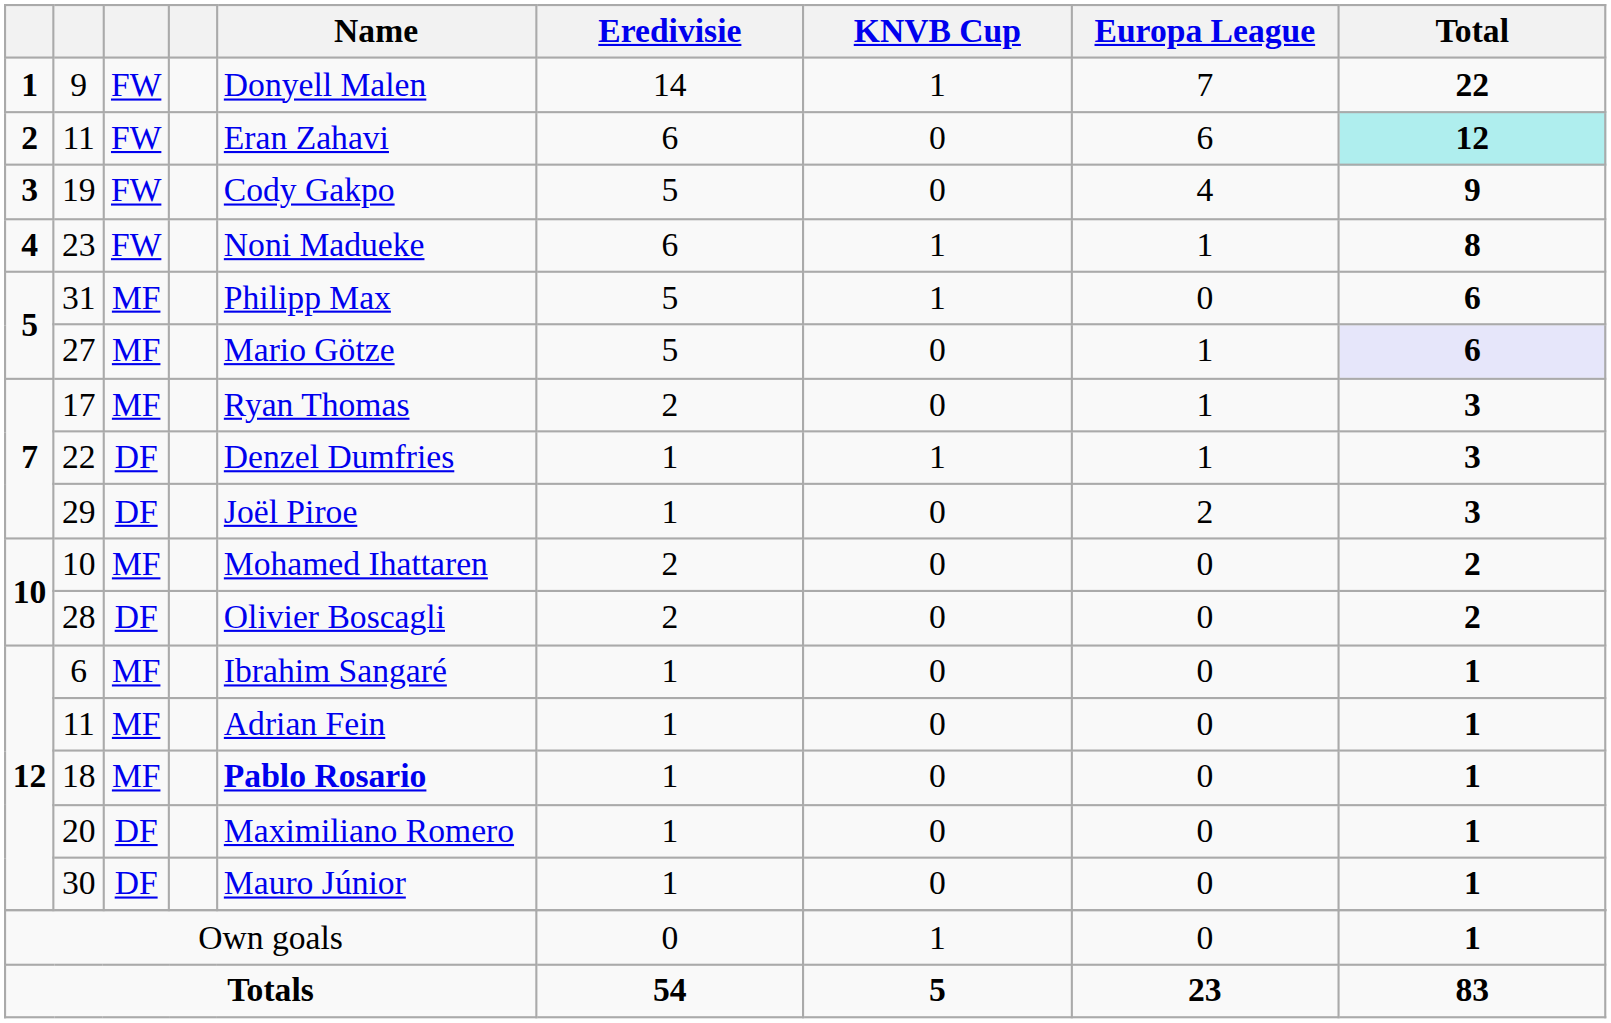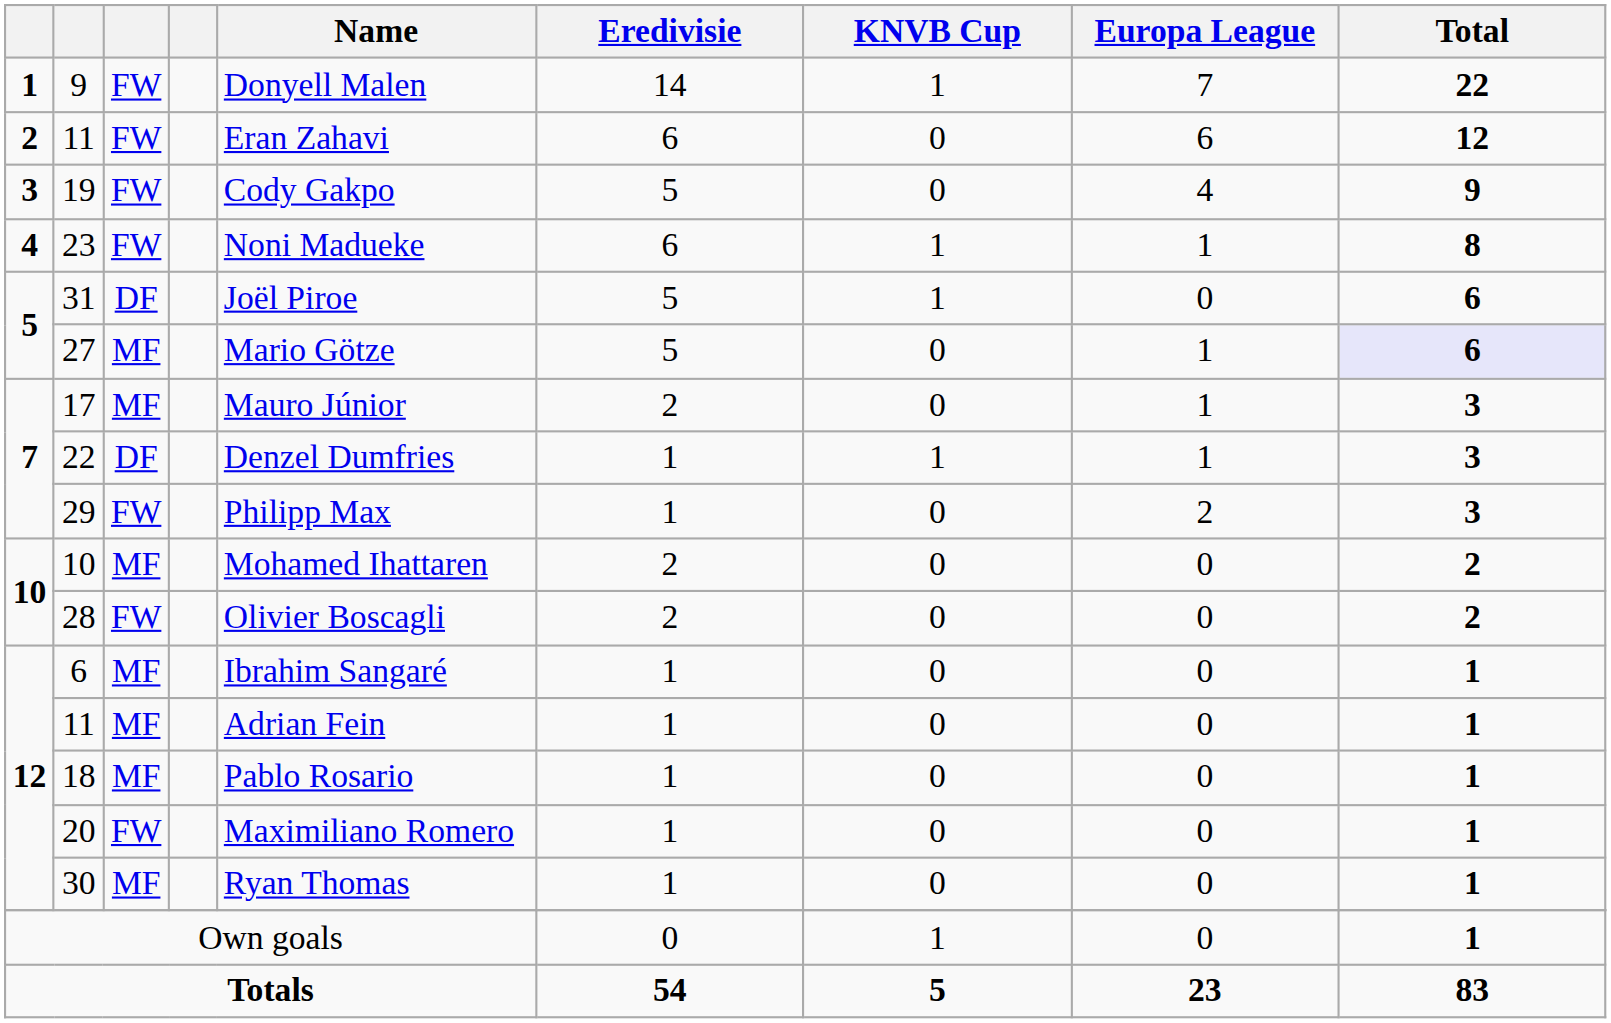 <table class="wikitable" style="text-align:center">
 <tr>
 <th width=15></th>
 <th width=15></th>
 <th width=15></th>
 <th width=15></th>
 <th width=145>Name</th>
 <th width=120><a href='#'>Eredivisie</a></th>
 <th width=120><a href='#'>KNVB Cup</a></th>
 <th width=120><a href='#'>Europa League</a></th>
 <th width=120>Total</th>
 </tr>
 <tr>
 <td rowspan="1"><strong>1</strong></td>
 <td>9</td>
 <td><a href='#'>FW</a></td>
 <td></td>
 <td align=left><a href='#'>Donyell Malen</a></td>
 <td>14</td>
 <td>1</td>
 <td>7</td>
 <td><strong>22</strong></td>
 </tr>
 <tr>
 <td rowspan="1"><strong>2</strong></td>
 <td>11</td>
 <td><a href='#'>FW</a></td>
 <td></td>
 <td align=left><a href='#'>Eran Zahavi</a></td>
 <td>6</td>
 <td>0</td>
 <td>6</td>
-<td style="background: paleturquoise;"><strong>12</strong></td>
+<td><strong>12</strong></td>
 </tr>
 <tr>
 <td rowspan="1"><strong>3</strong></td>
 <td>19</td>
 <td><a href='#'>FW</a></td>
 <td></td>
 <td align=left><a href='#'>Cody Gakpo</a></td>
 <td>5</td>
 <td>0</td>
 <td>4</td>
 <td><strong>9</strong></td>
 </tr>
 <tr>
 <td rowspan="1"><strong>4</strong></td>
 <td>23</td>
 <td><a href='#'>FW</a></td>
 <td></td>
 <td align=left><a href='#'>Noni Madueke</a></td>
 <td>6</td>
 <td>1</td>
 <td>1</td>
 <td><strong>8</strong></td>
 </tr>
 <tr>
 <td rowspan="2"><strong>5</strong></td>
 <td>31</td>
-<td><a href='#'>MF</a></td>
+<td><a href='#'>DF</a></td>
 <td></td>
-<td align=left><a href='#'>Philipp Max</a></td>
+<td align=left><a href='#'>Joël Piroe</a></td>
 <td>5</td>
 <td>1</td>
 <td>0</td>
 <td><strong>6</strong></td>
 </tr>
 <tr>
 <td>27</td>
 <td><a href='#'>MF</a></td>
 <td></td>
 <td align=left><a href='#'>Mario Götze</a></td>
 <td>5</td>
 <td>0</td>
 <td>1</td>
 <td style="background: lavender;"><strong>6</strong></td>
 </tr>
 <tr>
 <td rowspan=3><strong>7</strong></td>
 <td>17</td>
 <td><a href='#'>MF</a></td>
 <td></td>
-<td align=left><a href='#'>Ryan Thomas</a></td>
+<td align=left><a href='#'>Mauro Júnior</a></td>
 <td>2</td>
 <td>0</td>
 <td>1</td>
 <td><strong>3</strong></td>
 </tr>
 <tr>
 <td>22</td>
 <td><a href='#'>DF</a></td>
 <td></td>
 <td align=left><a href='#'>Denzel Dumfries</a></td>
 <td>1</td>
 <td>1</td>
 <td>1</td>
 <td><strong>3</strong></td>
 </tr>
 <tr>
 <td>29</td>
-<td><a href='#'>DF</a></td>
+<td><a href='#'>FW</a></td>
 <td></td>
-<td align=left><a href='#'>Joël Piroe</a></td>
+<td align=left><a href='#'>Philipp Max</a></td>
 <td>1</td>
 <td>0</td>
 <td>2</td>
 <td><strong>3</strong></td>
 </tr>
 <tr>
 <td rowspan=2><strong>10</strong></td>
 <td>10</td>
 <td><a href='#'>MF</a></td>
 <td></td>
 <td align=left><a href='#'>Mohamed Ihattaren</a></td>
 <td>2</td>
 <td>0</td>
 <td>0</td>
 <td><strong>2</strong></td>
 </tr>
 <tr>
 <td>28</td>
-<td><a href='#'>DF</a></td>
+<td><a href='#'>FW</a></td>
 <td></td>
 <td align=left><a href='#'>Olivier Boscagli</a></td>
 <td>2</td>
 <td>0</td>
 <td>0</td>
 <td><strong>2</strong></td>
 </tr>
 <tr>
 <td rowspan=5><strong>12</strong></td>
 <td>6</td>
 <td><a href='#'>MF</a></td>
 <td></td>
 <td align=left><a href='#'>Ibrahim Sangaré</a></td>
 <td>1</td>
 <td>0</td>
 <td>0</td>
 <td><strong>1</strong></td>
 </tr>
 <tr>
 <td>11</td>
 <td><a href='#'>MF</a></td>
 <td></td>
 <td align=left><a href='#'>Adrian Fein</a></td>
 <td>1</td>
 <td>0</td>
 <td>0</td>
 <td><strong>1</strong></td>
 </tr>
 <tr>
 <td>18</td>
 <td><a href='#'>MF</a></td>
 <td></td>
-<td align=left><strong><a href='#'>Pablo Rosario</a></strong></td>
+<td align=left><a href='#'>Pablo Rosario</a></td>
 <td>1</td>
 <td>0</td>
 <td>0</td>
 <td><strong>1</strong></td>
 </tr>
 <tr>
 <td>20</td>
-<td><a href='#'>DF</a></td>
+<td><a href='#'>FW</a></td>
 <td></td>
 <td align=left><a href='#'>Maximiliano Romero</a></td>
 <td>1</td>
 <td>0</td>
 <td>0</td>
 <td><strong>1</strong></td>
 </tr>
 <tr>
 <td>30</td>
-<td><a href='#'>DF</a></td>
+<td><a href='#'>MF</a></td>
 <td></td>
-<td align=left><a href='#'>Mauro Júnior</a></td>
+<td align=left><a href='#'>Ryan Thomas</a></td>
 <td>1</td>
 <td>0</td>
 <td>0</td>
 <td><strong>1</strong></td>
 </tr>
 <tr>
 </tr>
 <tr class="sortbottom">
 <td colspan=5>Own goals</td>
 <td>0</td>
 <td>1</td>
 <td>0</td>
 <td><strong>1</strong></td>
 </tr>
 <tr>
 <td colspan=5><strong>Totals</strong></td>
 <td><strong>54</strong></td>
 <td><strong>5</strong></td>
 <td><strong>23</strong></td>
 <td><strong>83</strong></td>
 </tr>
 </table>
